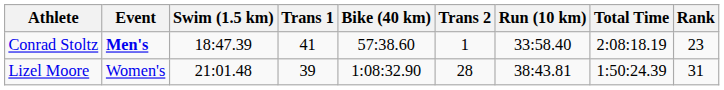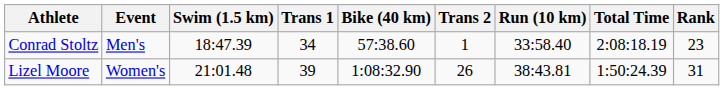 <table class="wikitable" style="font-size:90%">
 <tr>
 <th>Athlete</th>
 <th>Event</th>
 <th>Swim (1.5 km)</th>
 <th>Trans 1</th>
 <th>Bike (40 km)</th>
 <th>Trans 2</th>
 <th>Run (10 km)</th>
 <th>Total Time</th>
 <th>Rank</th>
 </tr>
 <tr align=center>
 <td align=left><a href='#'>Conrad Stoltz</a></td>
-<td align=left><strong><a href='#'>Men's</a></strong></td>
+<td align=left><a href='#'>Men's</a></td>
 <td>18:47.39</td>
-<td>41</td>
+<td>34</td>
 <td>57:38.60</td>
 <td>1</td>
 <td>33:58.40</td>
 <td>2:08:18.19</td>
 <td>23</td>
 </tr>
 <tr align=center>
 <td align=left><a href='#'>Lizel Moore</a></td>
 <td align=left><a href='#'>Women's</a></td>
 <td>21:01.48</td>
 <td>39</td>
 <td>1:08:32.90</td>
-<td>28</td>
+<td>26</td>
 <td>38:43.81</td>
 <td>1:50:24.39</td>
 <td>31</td>
 </tr>
 </table>
